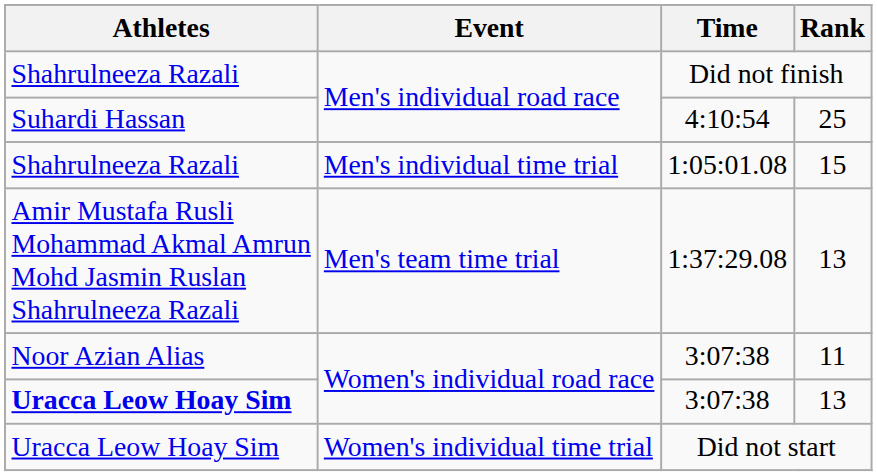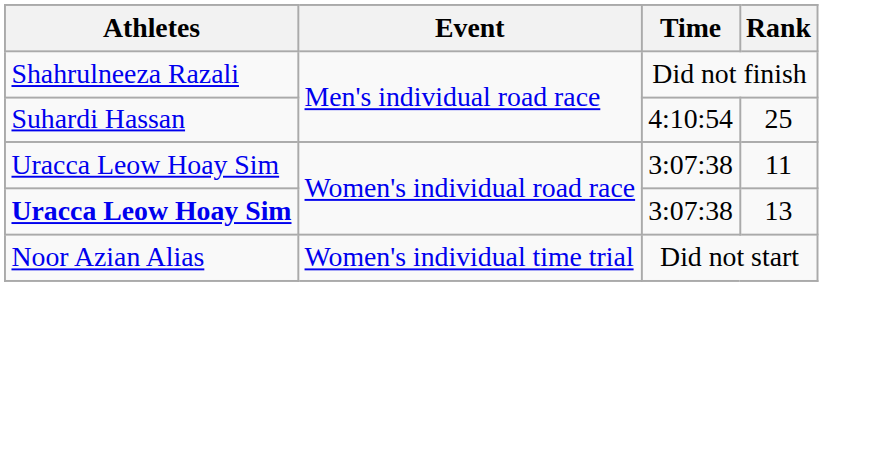 <table class=wikitable style="font-size:90%; text-align:center">
 <tr>
 <th>Athletes</th>
 <th>Event</th>
 <th>Time</th>
 <th>Rank</th>
 </tr>
 <tr>
 <td align=left><a href='#'>Shahrulneeza Razali</a></td>
 <td align=left rowspan=2><a href='#'>Men's individual road race</a></td>
 <td colspan=2>Did not finish</td>
 </tr>
 <tr>
 <td align=left><a href='#'>Suhardi Hassan</a></td>
 <td>4:10:54</td>
 <td>25</td>
 </tr>
 <tr>
-<td align=left><a href='#'>Shahrulneeza Razali</a></td>
-<td align=left><a href='#'>Men's individual time trial</a></td>
-<td>1:05:01.08</td>
-<td>15</td>
-</tr>
-<tr>
-<td align=left><a href='#'>Amir Mustafa Rusli</a><br><a href='#'>Mohammad Akmal Amrun</a><br><a href='#'>Mohd Jasmin Ruslan</a><br><a href='#'>Shahrulneeza Razali</a></td>
-<td align=left><a href='#'>Men's team time trial</a></td>
-<td>1:37:29.08</td>
-<td>13</td>
-</tr>
-<tr>
-<td align=left><a href='#'>Noor Azian Alias</a></td>
+<td align=left><a href='#'>Uracca Leow Hoay Sim</a></td>
 <td align=left rowspan=2><a href='#'>Women's individual road race</a></td>
 <td>3:07:38</td>
 <td>11</td>
 </tr>
 <tr>
 <td align=left><strong><a href='#'>Uracca Leow Hoay Sim</a></strong></td>
 <td>3:07:38</td>
 <td>13</td>
 </tr>
 <tr>
-<td align=left><a href='#'>Uracca Leow Hoay Sim</a></td>
+<td align=left><a href='#'>Noor Azian Alias</a></td>
 <td align=left><a href='#'>Women's individual time trial</a></td>
 <td colspan=2>Did not start</td>
 </tr>
 </table>
